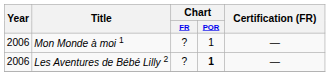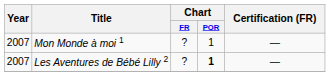 <table class="wikitable">
 <tr>
 <th rowspan="2" width="33">Year</th>
 <th rowspan="2" width="210">Title</th>
 <th colspan="2">Chart</th>
 <th rowspan="2" width="150">Certification (FR)</th>
 </tr>
 <tr>
 <th style="width:3em;font-size:75%"><a href='#'>FR</a></th>
 <th style="width:3em;font-size:75%"><a href='#'>POR</a></th>
 </tr>
 <tr>
-<td align="center">2006</td>
+<td align="center">2007</td>
 <td><em>Mon Monde à moi</em> <sup>1</sup></td>
 <td align="center">?</td>
 <td align="center">1</td>
 <td align="center">—</td>
 </tr>
 <tr>
-<td align="center">2006</td>
+<td align="center">2007</td>
 <td><em>Les Aventures de Bébé Lilly</em> <sup>2</sup></td>
 <td align="center">?</td>
 <td align="center"><strong>1</strong></td>
 <td align="center">—</td>
 </tr>
 <tr>
 </tr>
 </table>
